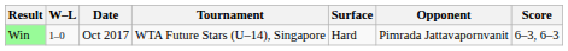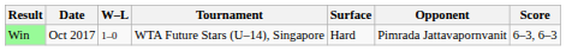 <table class="sortable wikitable">
 <tr>
 <th>Result</th>
+<th>Date</th>
 <th class="unsortable">W–L</th>
-<th>Date</th>
 <th>Tournament</th>
 <th>Surface</th>
 <th>Opponent</th>
 <th class="unsortable">Score</th>
 </tr>
 <tr>
 <td style="background:#98fb98;">Win</td>
+<td>Oct 2017</td>
 <td><small>1–0</small></td>
-<td>Oct 2017</td>
 <td>WTA Future Stars (U–14), Singapore</td>
 <td>Hard</td>
 <td> Pimrada Jattavapornvanit</td>
 <td>6–3, 6–3</td>
 </tr>
 </table>
